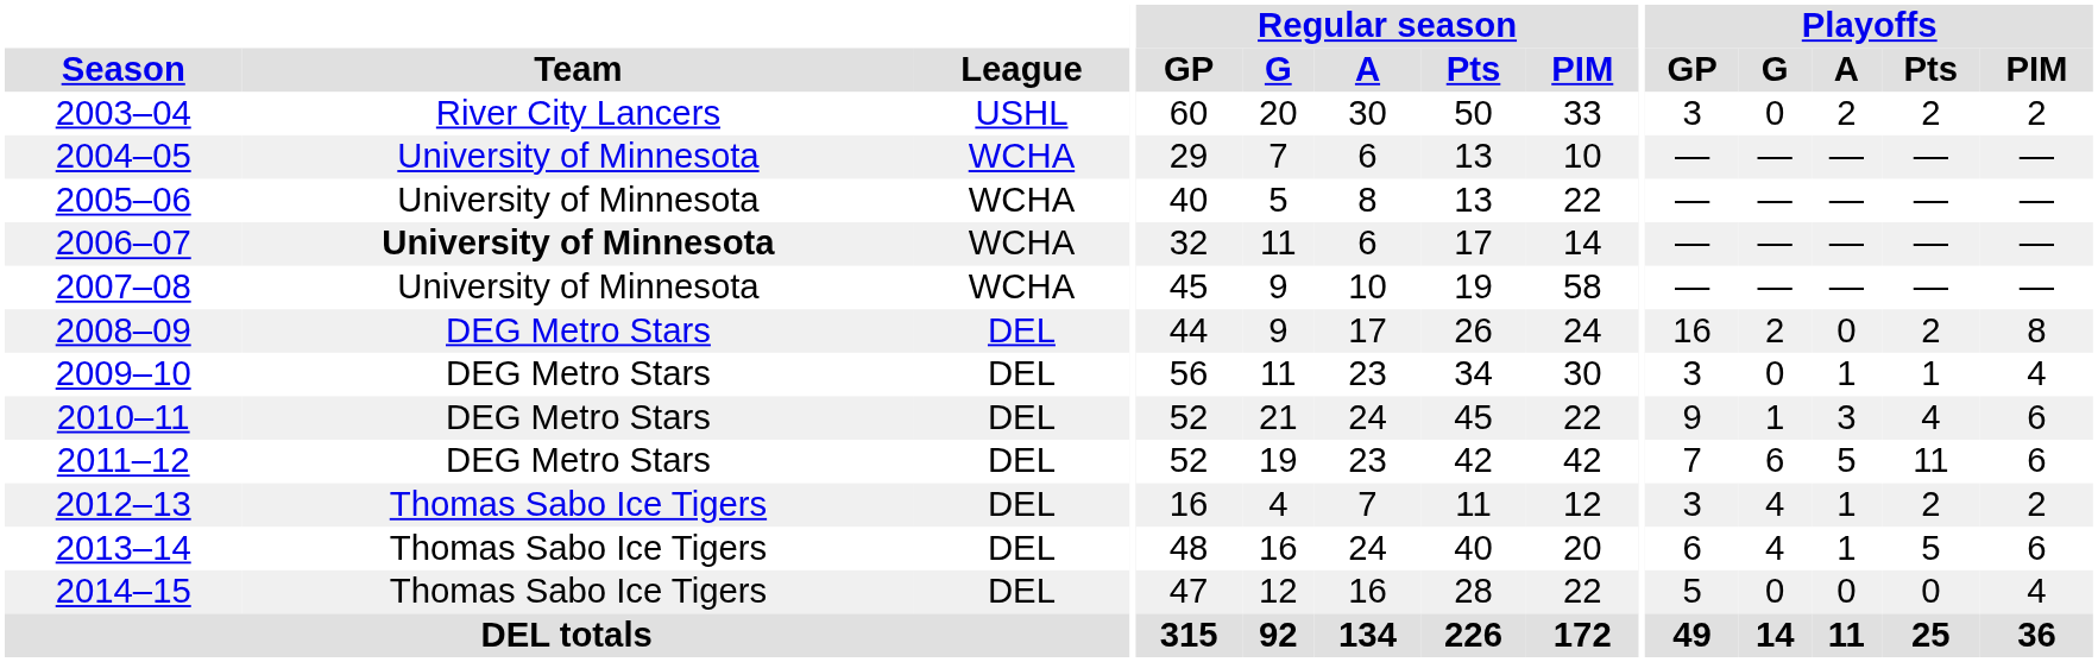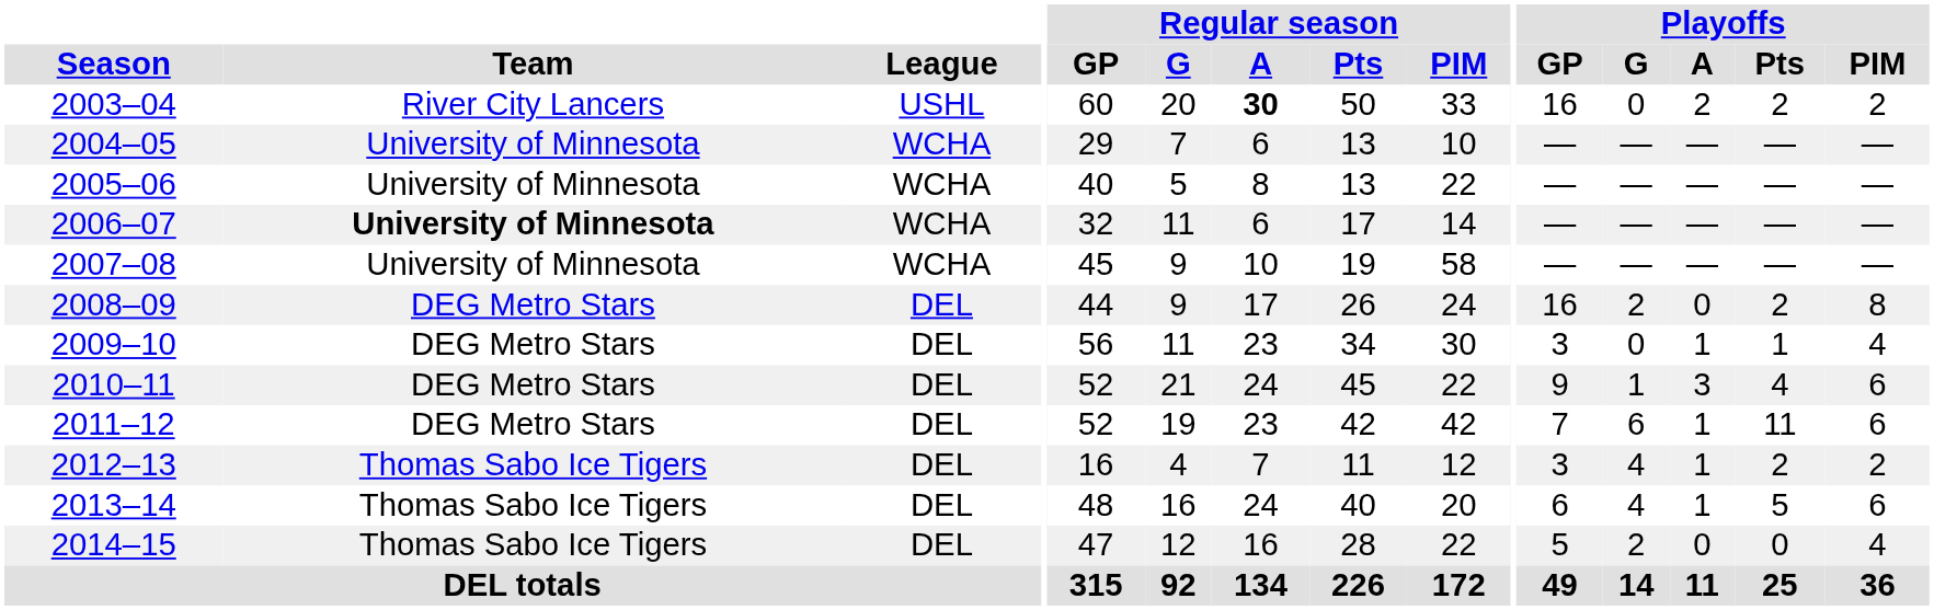 <table border="0" cellpadding="1" cellspacing="0" style="text-align:center; width:60em">
 <tr style="background:#e0e0e0;">
 <th colspan="3" style="background:#fff;"></th>
 <th rowspan="99" style="background:#fff;"></th>
 <th colspan="5"><a href='#'>Regular season</a></th>
 <th rowspan="99" style="background:#fff;"></th>
 <th colspan="5"><a href='#'>Playoffs</a></th>
 </tr>
 <tr style="background:#e0e0e0;">
 <th><a href='#'>Season</a></th>
 <th>Team</th>
 <th>League</th>
 <th>GP</th>
 <th><a href='#'>G</a></th>
 <th><a href='#'>A</a></th>
 <th><a href='#'>Pts</a></th>
 <th><a href='#'>PIM</a></th>
 <th>GP</th>
 <th>G</th>
 <th>A</th>
 <th>Pts</th>
 <th>PIM</th>
 </tr>
 <tr style="text-align:center;">
 <td><a href='#'>2003–04</a></td>
 <td><a href='#'>River City Lancers</a></td>
 <td><a href='#'>USHL</a></td>
 <td>60</td>
 <td>20</td>
-<td>30</td>
+<td><strong>30</strong></td>
 <td>50</td>
 <td>33</td>
-<td>3</td>
+<td>16</td>
 <td>0</td>
 <td>2</td>
 <td>2</td>
 <td>2</td>
 </tr>
 <tr style="text-align:center; background:#f0f0f0;">
 <td><a href='#'>2004–05</a></td>
 <td><a href='#'>University of Minnesota</a></td>
 <td><a href='#'>WCHA</a></td>
 <td>29</td>
 <td>7</td>
 <td>6</td>
 <td>13</td>
 <td>10</td>
 <td>—</td>
 <td>—</td>
 <td>—</td>
 <td>—</td>
 <td>—</td>
 </tr>
 <tr style="text-align:center;">
 <td><a href='#'>2005–06</a></td>
 <td>University of Minnesota</td>
 <td>WCHA</td>
 <td>40</td>
 <td>5</td>
 <td>8</td>
 <td>13</td>
 <td>22</td>
 <td>—</td>
 <td>—</td>
 <td>—</td>
 <td>—</td>
 <td>—</td>
 </tr>
 <tr style="text-align:center; background:#f0f0f0;">
 <td><a href='#'>2006–07</a></td>
 <td><strong>University of Minnesota</strong></td>
 <td>WCHA</td>
 <td>32</td>
 <td>11</td>
 <td>6</td>
 <td>17</td>
 <td>14</td>
 <td>—</td>
 <td>—</td>
 <td>—</td>
 <td>—</td>
 <td>—</td>
 </tr>
 <tr style="text-align:center;">
 <td><a href='#'>2007–08</a></td>
 <td>University of Minnesota</td>
 <td>WCHA</td>
 <td>45</td>
 <td>9</td>
 <td>10</td>
 <td>19</td>
 <td>58</td>
 <td>—</td>
 <td>—</td>
 <td>—</td>
 <td>—</td>
 <td>—</td>
 </tr>
 <tr style="text-align:center; background:#f0f0f0;">
 <td><a href='#'>2008–09</a></td>
 <td><a href='#'>DEG Metro Stars</a></td>
 <td><a href='#'>DEL</a></td>
 <td>44</td>
 <td>9</td>
 <td>17</td>
 <td>26</td>
 <td>24</td>
 <td>16</td>
 <td>2</td>
 <td>0</td>
 <td>2</td>
 <td>8</td>
 </tr>
 <tr style="text-align:center;">
 <td><a href='#'>2009–10</a></td>
 <td>DEG Metro Stars</td>
 <td>DEL</td>
 <td>56</td>
 <td>11</td>
 <td>23</td>
 <td>34</td>
 <td>30</td>
 <td>3</td>
 <td>0</td>
 <td>1</td>
 <td>1</td>
 <td>4</td>
 </tr>
 <tr style="text-align:center; background:#f0f0f0;">
 <td><a href='#'>2010–11</a></td>
 <td>DEG Metro Stars</td>
 <td>DEL</td>
 <td>52</td>
 <td>21</td>
 <td>24</td>
 <td>45</td>
 <td>22</td>
 <td>9</td>
 <td>1</td>
 <td>3</td>
 <td>4</td>
 <td>6</td>
 </tr>
 <tr style="text-align:center;">
 <td><a href='#'>2011–12</a></td>
 <td>DEG Metro Stars</td>
 <td>DEL</td>
 <td>52</td>
 <td>19</td>
 <td>23</td>
 <td>42</td>
 <td>42</td>
 <td>7</td>
 <td>6</td>
-<td>5</td>
+<td>1</td>
 <td>11</td>
 <td>6</td>
 </tr>
 <tr style="text-align:center; background:#f0f0f0;">
 <td><a href='#'>2012–13</a></td>
 <td><a href='#'>Thomas Sabo Ice Tigers</a></td>
 <td>DEL</td>
 <td>16</td>
 <td>4</td>
 <td>7</td>
 <td>11</td>
 <td>12</td>
 <td>3</td>
 <td>4</td>
 <td>1</td>
 <td>2</td>
 <td>2</td>
 </tr>
 <tr style="text-align:center;">
 <td><a href='#'>2013–14</a></td>
 <td>Thomas Sabo Ice Tigers</td>
 <td>DEL</td>
 <td>48</td>
 <td>16</td>
 <td>24</td>
 <td>40</td>
 <td>20</td>
 <td>6</td>
 <td>4</td>
 <td>1</td>
 <td>5</td>
 <td>6</td>
 </tr>
 <tr style="text-align:center; background:#f0f0f0;">
 <td><a href='#'>2014–15</a></td>
 <td>Thomas Sabo Ice Tigers</td>
 <td>DEL</td>
 <td>47</td>
 <td>12</td>
 <td>16</td>
 <td>28</td>
 <td>22</td>
 <td>5</td>
-<td>0</td>
+<td>2</td>
 <td>0</td>
 <td>0</td>
 <td>4</td>
 </tr>
 <tr style="background:#e0e0e0;">
 <th colspan="3">DEL totals</th>
 <th>315</th>
 <th>92</th>
 <th>134</th>
 <th>226</th>
 <th>172</th>
 <th>49</th>
 <th>14</th>
 <th>11</th>
 <th>25</th>
 <th>36</th>
 </tr>
 </table>
